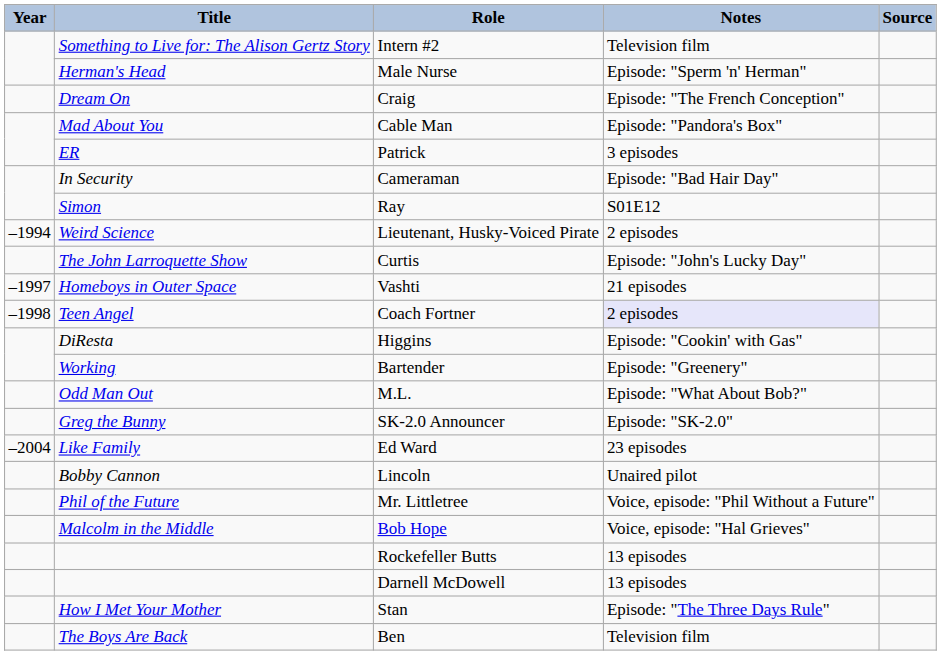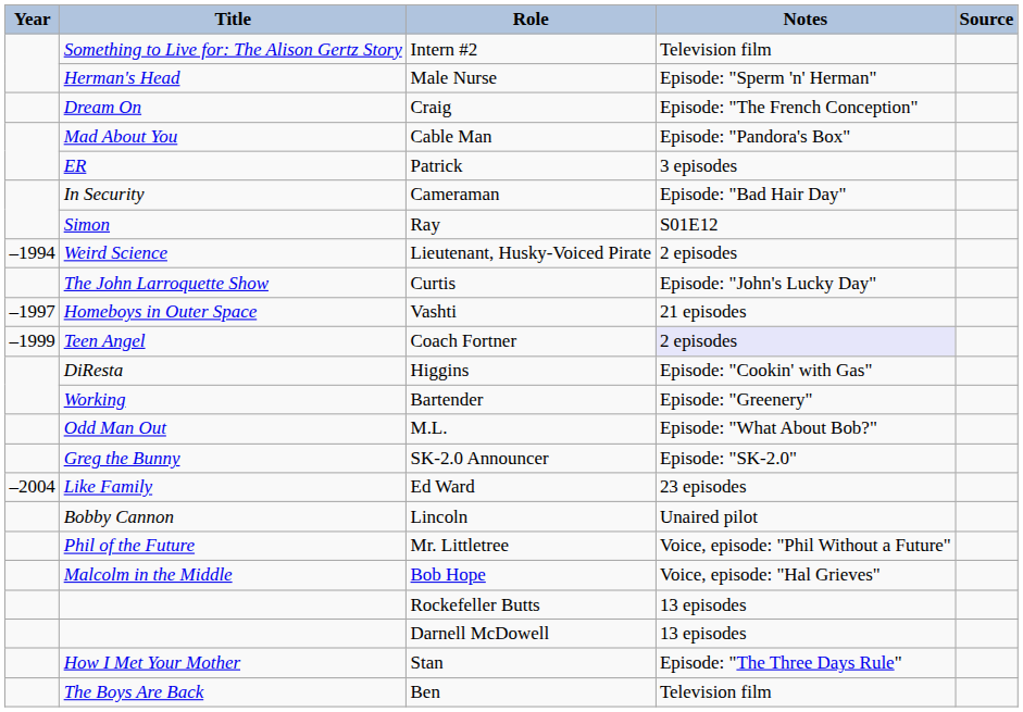 <table class="wikitable sortable plainrowheaders">
 <tr>
 <th style="background:#b0c4de;">Year </th>
 <th style="background:#b0c4de;">Title</th>
 <th style="background:#b0c4de;">Role </th>
 <th style="background:#b0c4de;" class="unsortable">Notes </th>
 <th style="background:#b0c4de;" class="unsortable">Source</th>
 </tr>
 <tr>
 <td rowspan="2"></td>
 <td><em><a href='#'>Something to Live for: The Alison Gertz Story</a></em></td>
 <td>Intern #2</td>
 <td>Television film</td>
 <td> </td>
 </tr>
 <tr>
 <td><em><a href='#'>Herman's Head</a></em></td>
 <td>Male Nurse</td>
 <td>Episode: "Sperm 'n' Herman"</td>
 <td> </td>
 </tr>
 <tr>
 <td></td>
 <td><em><a href='#'>Dream On</a></em></td>
 <td>Craig</td>
 <td>Episode: "The French Conception"</td>
 <td> </td>
 </tr>
 <tr>
 <td rowspan="2"></td>
 <td><em><a href='#'>Mad About You</a></em></td>
 <td>Cable Man</td>
 <td>Episode: "Pandora's Box"</td>
 <td> </td>
 </tr>
 <tr>
 <td><em><a href='#'>ER</a></em></td>
 <td>Patrick</td>
 <td>3 episodes</td>
 <td> </td>
 </tr>
 <tr>
 <td rowspan="2"></td>
 <td><em>In Security</em></td>
 <td>Cameraman</td>
 <td>Episode: "Bad Hair Day"</td>
 <td> </td>
 </tr>
 <tr>
 <td><em><a href='#'>Simon</a></em></td>
 <td>Ray</td>
 <td>S01E12</td>
 <td>  </td>
 </tr>
 <tr>
 <td>–1994</td>
 <td><em><a href='#'>Weird Science</a></em></td>
 <td>Lieutenant, Husky-Voiced Pirate</td>
 <td>2 episodes</td>
 <td> </td>
 </tr>
 <tr>
 <td></td>
 <td><em><a href='#'>The John Larroquette Show</a></em></td>
 <td>Curtis</td>
 <td>Episode: "John's Lucky Day"</td>
 <td> </td>
 </tr>
 <tr>
 <td>–1997</td>
 <td><em><a href='#'>Homeboys in Outer Space</a></em></td>
 <td>Vashti</td>
 <td>21 episodes</td>
 <td></td>
 </tr>
 <tr>
-<td>–1998</td>
+<td>–1999</td>
 <td><em><a href='#'>Teen Angel</a></em></td>
 <td>Coach Fortner</td>
 <td style="background: lavender;">2 episodes</td>
 <td> </td>
 </tr>
 <tr>
 <td rowspan="2"></td>
 <td><em>DiResta</em></td>
 <td>Higgins</td>
 <td>Episode: "Cookin' with Gas"</td>
 <td> </td>
 </tr>
 <tr>
 <td><em><a href='#'>Working</a></em></td>
 <td>Bartender</td>
 <td>Episode: "Greenery"</td>
 <td> </td>
 </tr>
 <tr>
 <td></td>
 <td><em><a href='#'>Odd Man Out</a></em></td>
 <td>M.L.</td>
 <td>Episode: "What About Bob?"</td>
 <td> </td>
 </tr>
 <tr>
 <td></td>
 <td><em><a href='#'>Greg the Bunny</a></em></td>
 <td>SK-2.0 Announcer</td>
 <td>Episode: "SK-2.0"</td>
 <td> </td>
 </tr>
 <tr>
 <td>–2004</td>
 <td><em><a href='#'>Like Family</a></em></td>
 <td>Ed Ward</td>
 <td>23 episodes</td>
 <td></td>
 </tr>
 <tr>
 <td></td>
 <td><em>Bobby Cannon</em></td>
 <td>Lincoln</td>
 <td>Unaired pilot</td>
 <td></td>
 </tr>
 <tr>
 <td></td>
 <td><em><a href='#'>Phil of the Future</a></em></td>
 <td>Mr. Littletree</td>
 <td>Voice, episode: "Phil Without a Future"</td>
 <td></td>
 </tr>
 <tr>
 <td></td>
 <td><em><a href='#'>Malcolm in the Middle</a></em></td>
 <td><a href='#'>Bob Hope</a></td>
 <td>Voice, episode: "Hal Grieves"</td>
 <td></td>
 </tr>
 <tr>
 <td></td>
 <td><em></em></td>
 <td>Rockefeller Butts</td>
 <td>13 episodes</td>
 <td></td>
 </tr>
 <tr>
 <td></td>
 <td><em></em></td>
 <td>Darnell McDowell</td>
 <td>13 episodes</td>
 <td></td>
 </tr>
 <tr>
 <td></td>
 <td><em><a href='#'>How I Met Your Mother</a></em></td>
 <td>Stan</td>
 <td>Episode: "<a href='#'>The Three Days Rule</a>"</td>
 <td></td>
 </tr>
 <tr>
 <td></td>
 <td><em><a href='#'>The Boys Are Back</a></em></td>
 <td>Ben</td>
 <td>Television film</td>
 <td></td>
 </tr>
 </table>
